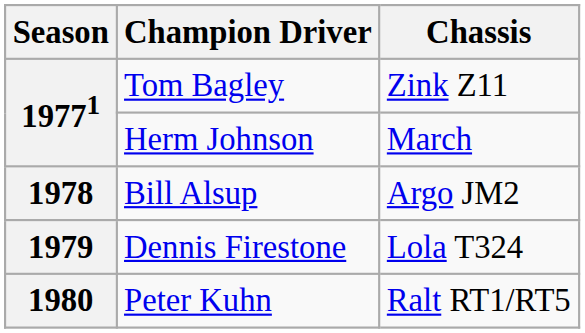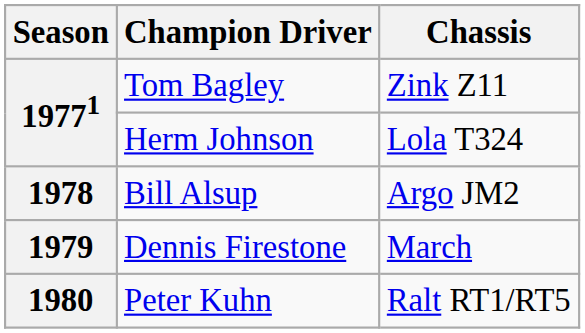 <table class="wikitable" style="font-size: 95%;">
 <tr>
 <th>Season</th>
 <th>Champion Driver</th>
 <th>Chassis</th>
 </tr>
 <tr>
 <th rowspan=2>1977<sup>1</sup></th>
 <td> <a href='#'>Tom Bagley</a></td>
 <td><a href='#'>Zink</a> Z11</td>
 </tr>
 <tr>
 <td> <a href='#'>Herm Johnson</a></td>
-<td><a href='#'>March</a></td>
+<td><a href='#'>Lola</a> T324</td>
 </tr>
 <tr>
 <th>1978</th>
 <td> <a href='#'>Bill Alsup</a></td>
 <td><a href='#'>Argo</a> JM2</td>
 </tr>
 <tr>
 <th>1979</th>
 <td> <a href='#'>Dennis Firestone</a></td>
-<td><a href='#'>Lola</a> T324</td>
+<td><a href='#'>March</a></td>
 </tr>
 <tr>
 <th>1980</th>
 <td> <a href='#'>Peter Kuhn</a></td>
 <td><a href='#'>Ralt</a> RT1/RT5</td>
 </tr>
 </table>
